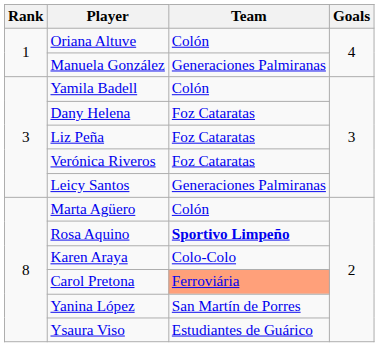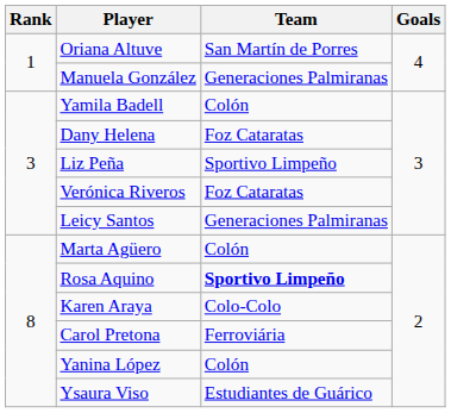 <table class="wikitable">
 <tr>
 <th>Rank</th>
 <th>Player</th>
 <th>Team</th>
 <th>Goals</th>
 </tr>
 <tr>
 <td align=center rowspan=2>1</td>
 <td> <a href='#'>Oriana Altuve</a></td>
-<td> <a href='#'>Colón</a></td>
+<td> <a href='#'>San Martín de Porres</a></td>
 <td align=center rowspan=2>4</td>
 </tr>
 <tr>
 <td> <a href='#'>Manuela González</a></td>
 <td> <a href='#'>Generaciones Palmiranas</a></td>
 </tr>
 <tr>
 <td align=center rowspan=5>3</td>
 <td> <a href='#'>Yamila Badell</a></td>
 <td> <a href='#'>Colón</a></td>
 <td align=center rowspan=5>3</td>
 </tr>
 <tr>
 <td> <a href='#'>Dany Helena</a></td>
 <td> <a href='#'>Foz Cataratas</a></td>
 </tr>
 <tr>
 <td> <a href='#'>Liz Peña</a></td>
-<td> <a href='#'>Foz Cataratas</a></td>
+<td> <a href='#'>Sportivo Limpeño</a></td>
 </tr>
 <tr>
 <td> <a href='#'>Verónica Riveros</a></td>
 <td> <a href='#'>Foz Cataratas</a></td>
 </tr>
 <tr>
 <td> <a href='#'>Leicy Santos</a></td>
 <td> <a href='#'>Generaciones Palmiranas</a></td>
 </tr>
 <tr>
 <td align=center rowspan=6>8</td>
 <td> <a href='#'>Marta Agüero</a></td>
 <td> <a href='#'>Colón</a></td>
 <td align=center rowspan=6>2</td>
 </tr>
 <tr>
 <td> <a href='#'>Rosa Aquino</a></td>
 <td><strong> <a href='#'>Sportivo Limpeño</a></strong></td>
 </tr>
 <tr>
 <td> <a href='#'>Karen Araya</a></td>
 <td> <a href='#'>Colo-Colo</a></td>
 </tr>
 <tr>
 <td> <a href='#'>Carol Pretona</a></td>
-<td style="background: lightsalmon;"> <a href='#'>Ferroviária</a></td>
+<td> <a href='#'>Ferroviária</a></td>
 </tr>
 <tr>
 <td> <a href='#'>Yanina López</a></td>
-<td> <a href='#'>San Martín de Porres</a></td>
+<td> <a href='#'>Colón</a></td>
 </tr>
 <tr>
 <td> <a href='#'>Ysaura Viso</a></td>
 <td> <a href='#'>Estudiantes de Guárico</a></td>
 </tr>
 </table>
